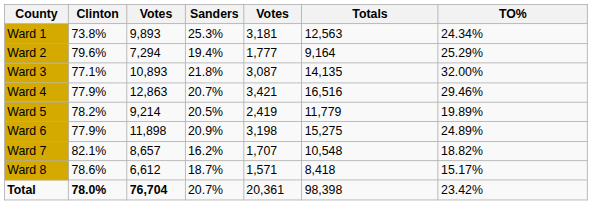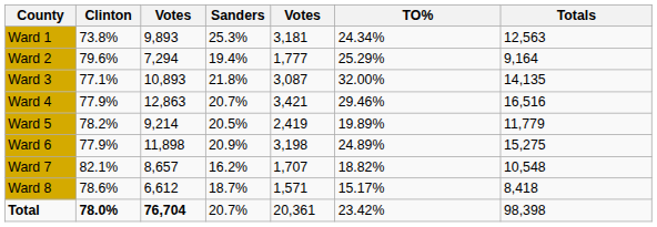 <table style="width:60%;" class="wikitable sortable">
 <tr style="background:lightgrey;">
 <th style="width:11%;">County </th>
 <th style="width:10%;">Clinton</th>
 <th style="width:10%;">Votes</th>
 <th style="width:10%;">Sanders</th>
 <th style="width:10%;">Votes</th>
+<th>TO%</th>
 <th>Totals</th>
-<th>TO%</th>
 </tr>
 <tr>
 <td style="background:#D4AA00;">Ward 1</td>
 <td>73.8%</td>
 <td>9,893</td>
 <td>25.3%</td>
 <td>3,181</td>
+<td>24.34%</td>
 <td>12,563</td>
-<td>24.34%</td>
 </tr>
 <tr>
 <td style="background:#D4AA00;">Ward 2</td>
 <td>79.6%</td>
 <td>7,294</td>
 <td>19.4%</td>
 <td>1,777</td>
+<td>25.29%</td>
 <td>9,164</td>
-<td>25.29%</td>
 </tr>
 <tr>
 <td style="background:#D4AA00;">Ward 3</td>
 <td>77.1%</td>
 <td>10,893</td>
 <td>21.8%</td>
 <td>3,087</td>
+<td>32.00%</td>
 <td>14,135</td>
-<td>32.00%</td>
 </tr>
 <tr>
 <td style="background:#D4AA00;">Ward 4</td>
 <td>77.9%</td>
 <td>12,863</td>
 <td>20.7%</td>
 <td>3,421</td>
+<td>29.46%</td>
 <td>16,516</td>
-<td>29.46%</td>
 </tr>
 <tr>
 <td style="background:#D4AA00;">Ward 5</td>
 <td>78.2%</td>
 <td>9,214</td>
 <td>20.5%</td>
 <td>2,419</td>
+<td>19.89%</td>
 <td>11,779</td>
-<td>19.89%</td>
 </tr>
 <tr>
 <td style="background:#D4AA00;">Ward 6</td>
 <td>77.9%</td>
 <td>11,898</td>
 <td>20.9%</td>
 <td>3,198</td>
+<td>24.89%</td>
 <td>15,275</td>
-<td>24.89%</td>
 </tr>
 <tr>
 <td style="background:#D4AA00;">Ward 7</td>
 <td>82.1%</td>
 <td>8,657</td>
 <td>16.2%</td>
 <td>1,707</td>
+<td>18.82%</td>
 <td>10,548</td>
-<td>18.82%</td>
 </tr>
 <tr>
 <td style="background:#D4AA00;">Ward 8</td>
 <td>78.6%</td>
 <td>6,612</td>
 <td>18.7%</td>
 <td>1,571</td>
+<td>15.17%</td>
 <td>8,418</td>
-<td>15.17%</td>
 </tr>
 <tr>
 <td><strong>Total</strong></td>
 <td><strong>78.0%</strong></td>
 <td><strong>76,704</strong></td>
 <td>20.7%</td>
 <td>20,361</td>
+<td>23.42%</td>
 <td>98,398</td>
-<td>23.42%</td>
 </tr>
 </table>
